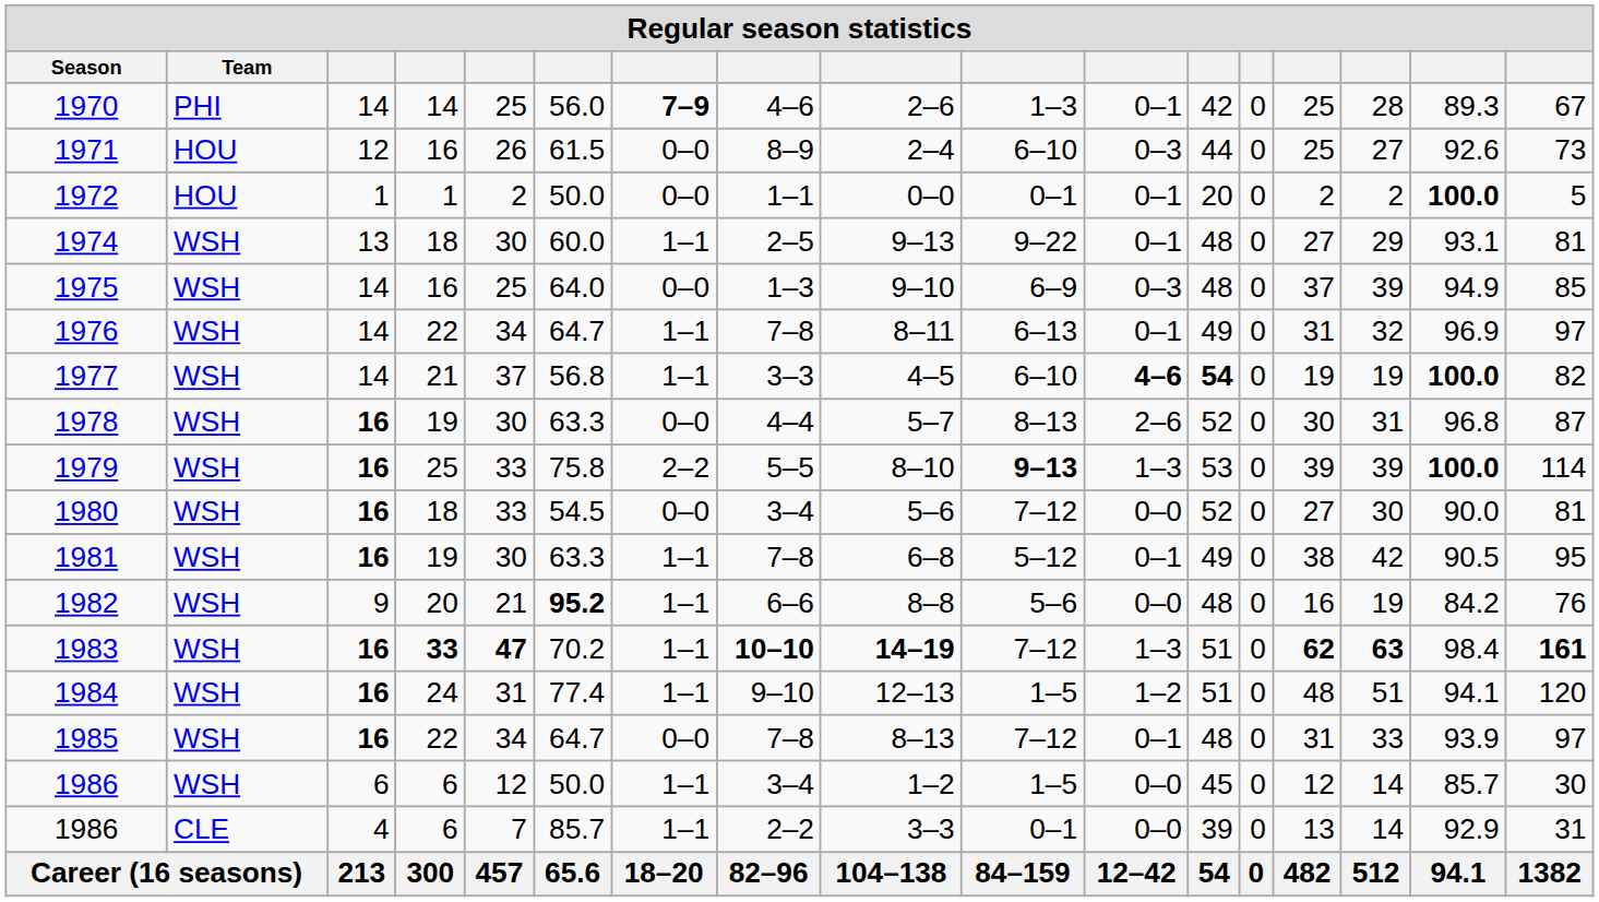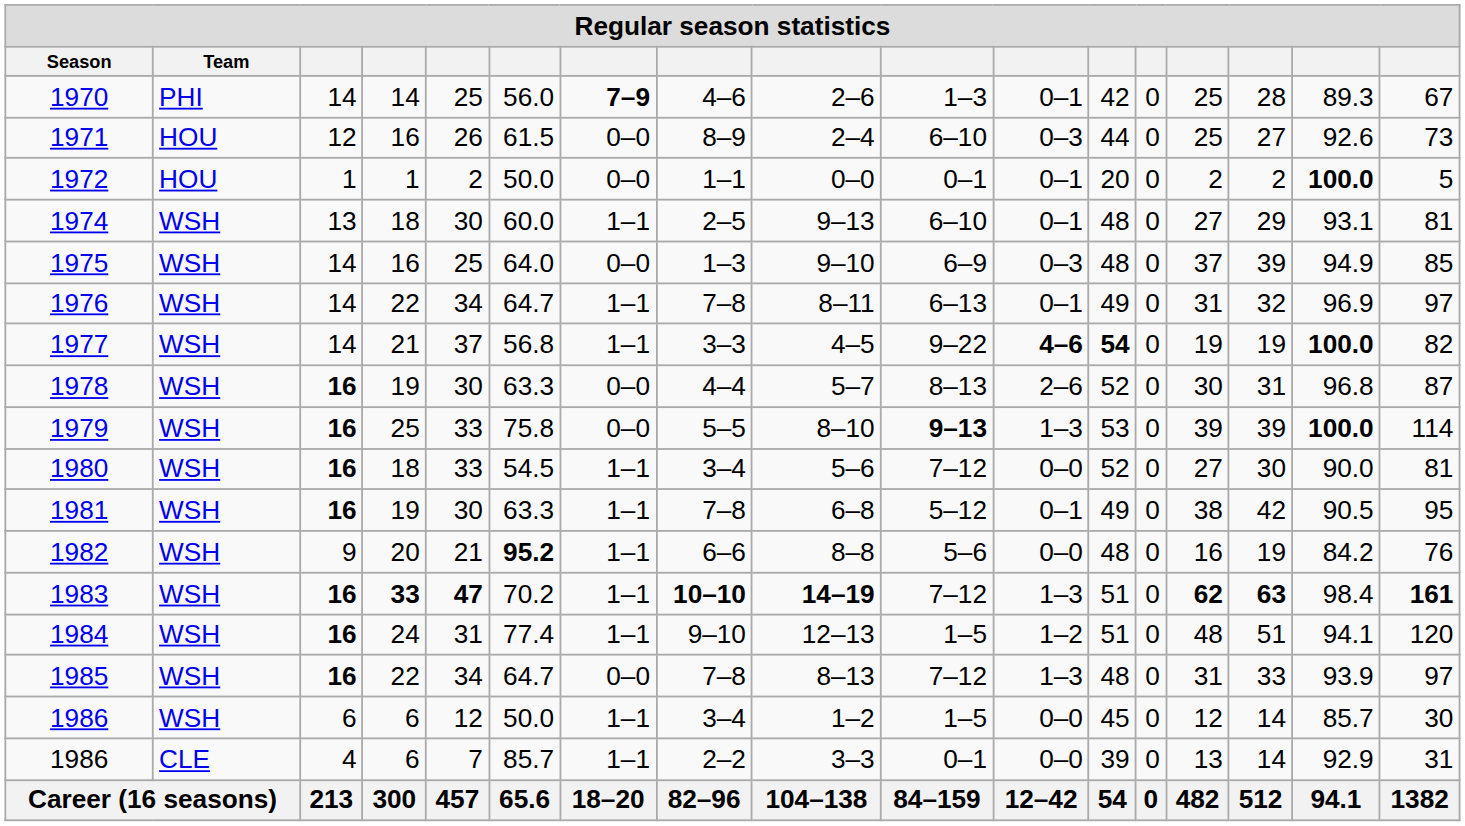 <table class="wikitable collapsible collapsed" style="margin: auto; text-align: right; font-size: 90%; width: 800px;">
 <tr>
 <th style="background:#DCDCDC;" colspan="17">Regular season statistics</th>
 </tr>
 <tr style="font-size:x-small;">
 <th>Season</th>
 <th>Team</th>
 <th></th>
 <th></th>
 <th></th>
 <th></th>
 <th></th>
 <th></th>
 <th></th>
 <th></th>
 <th></th>
 <th></th>
 <th></th>
 <th></th>
 <th></th>
 <th></th>
 <th></th>
 </tr>
 <tr>
 <td style="text-align:center;"><a href='#'>1970</a></td>
 <td style="text-align:left; white-space:nowrap;"><a href='#'>PHI</a></td>
 <td>14</td>
 <td>14</td>
 <td>25</td>
 <td>56.0</td>
 <td><strong>7–9</strong></td>
 <td>4–6</td>
 <td>2–6</td>
 <td>1–3</td>
 <td>0–1</td>
 <td>42</td>
 <td>0</td>
 <td>25</td>
 <td>28</td>
 <td>89.3</td>
 <td>67</td>
 </tr>
 <tr>
 <td style="text-align:center;"><a href='#'>1971</a></td>
 <td style="text-align:left; white-space:nowrap;"><a href='#'>HOU</a></td>
 <td>12</td>
 <td>16</td>
 <td>26</td>
 <td>61.5</td>
 <td>0–0</td>
 <td>8–9</td>
 <td>2–4</td>
 <td>6–10</td>
 <td>0–3</td>
 <td>44</td>
 <td>0</td>
 <td>25</td>
 <td>27</td>
 <td>92.6</td>
 <td>73</td>
 </tr>
 <tr>
 <td style="text-align:center;"><a href='#'>1972</a></td>
 <td style="text-align:left; white-space:nowrap;"><a href='#'>HOU</a></td>
 <td>1</td>
 <td>1</td>
 <td>2</td>
 <td>50.0</td>
 <td>0–0</td>
 <td>1–1</td>
 <td>0–0</td>
 <td>0–1</td>
 <td>0–1</td>
 <td>20</td>
 <td>0</td>
 <td>2</td>
 <td>2</td>
 <td><strong>100.0</strong></td>
 <td>5</td>
 </tr>
 <tr>
 <td style="text-align:center;"><a href='#'>1974</a></td>
 <td style="text-align:left; white-space:nowrap;"><a href='#'>WSH</a></td>
 <td>13</td>
 <td>18</td>
 <td>30</td>
 <td>60.0</td>
 <td>1–1</td>
 <td>2–5</td>
 <td>9–13</td>
-<td>9–22</td>
+<td>6–10</td>
 <td>0–1</td>
 <td>48</td>
 <td>0</td>
 <td>27</td>
 <td>29</td>
 <td>93.1</td>
 <td>81</td>
 </tr>
 <tr>
 <td style="text-align:center;"><a href='#'>1975</a></td>
 <td style="text-align:left; white-space:nowrap;"><a href='#'>WSH</a></td>
 <td>14</td>
 <td>16</td>
 <td>25</td>
 <td>64.0</td>
 <td>0–0</td>
 <td>1–3</td>
 <td>9–10</td>
 <td>6–9</td>
 <td>0–3</td>
 <td>48</td>
 <td>0</td>
 <td>37</td>
 <td>39</td>
 <td>94.9</td>
 <td>85</td>
 </tr>
 <tr>
 <td style="text-align:center;"><a href='#'>1976</a></td>
 <td style="text-align:left; white-space:nowrap;"><a href='#'>WSH</a></td>
 <td>14</td>
 <td>22</td>
 <td>34</td>
 <td>64.7</td>
 <td>1–1</td>
 <td>7–8</td>
 <td>8–11</td>
 <td>6–13</td>
 <td>0–1</td>
 <td>49</td>
 <td>0</td>
 <td>31</td>
 <td>32</td>
 <td>96.9</td>
 <td>97</td>
 </tr>
 <tr>
 <td style="text-align:center;"><a href='#'>1977</a></td>
 <td style="text-align:left; white-space:nowrap;"><a href='#'>WSH</a></td>
 <td>14</td>
 <td>21</td>
 <td>37</td>
 <td>56.8</td>
 <td>1–1</td>
 <td>3–3</td>
 <td>4–5</td>
-<td>6–10</td>
+<td>9–22</td>
 <td><strong>4–6</strong></td>
 <td><strong>54</strong></td>
 <td>0</td>
 <td>19</td>
 <td>19</td>
 <td><strong>100.0</strong></td>
 <td>82</td>
 </tr>
 <tr>
 <td style="text-align:center;"><a href='#'>1978</a></td>
 <td style="text-align:left; white-space:nowrap;"><a href='#'>WSH</a></td>
 <td><strong>16</strong></td>
 <td>19</td>
 <td>30</td>
 <td>63.3</td>
 <td>0–0</td>
 <td>4–4</td>
 <td>5–7</td>
 <td>8–13</td>
 <td>2–6</td>
 <td>52</td>
 <td>0</td>
 <td>30</td>
 <td>31</td>
 <td>96.8</td>
 <td>87</td>
 </tr>
 <tr>
 <td style="text-align:center;"><a href='#'>1979</a></td>
 <td style="text-align:left; white-space:nowrap;"><a href='#'>WSH</a></td>
 <td><strong>16</strong></td>
 <td>25</td>
 <td>33</td>
 <td>75.8</td>
-<td>2–2</td>
+<td>0–0</td>
 <td>5–5</td>
 <td>8–10</td>
 <td><strong>9–13</strong></td>
 <td>1–3</td>
 <td>53</td>
 <td>0</td>
 <td>39</td>
 <td>39</td>
 <td><strong>100.0</strong></td>
 <td>114</td>
 </tr>
 <tr>
 <td style="text-align:center;"><a href='#'>1980</a></td>
 <td style="text-align:left; white-space:nowrap;"><a href='#'>WSH</a></td>
 <td><strong>16</strong></td>
 <td>18</td>
 <td>33</td>
 <td>54.5</td>
-<td>0–0</td>
+<td>1–1</td>
 <td>3–4</td>
 <td>5–6</td>
 <td>7–12</td>
 <td>0–0</td>
 <td>52</td>
 <td>0</td>
 <td>27</td>
 <td>30</td>
 <td>90.0</td>
 <td>81</td>
 </tr>
 <tr>
 <td style="text-align:center;"><a href='#'>1981</a></td>
 <td style="text-align:left; white-space:nowrap;"><a href='#'>WSH</a></td>
 <td><strong>16</strong></td>
 <td>19</td>
 <td>30</td>
 <td>63.3</td>
 <td>1–1</td>
 <td>7–8</td>
 <td>6–8</td>
 <td>5–12</td>
 <td>0–1</td>
 <td>49</td>
 <td>0</td>
 <td>38</td>
 <td>42</td>
 <td>90.5</td>
 <td>95</td>
 </tr>
 <tr>
 <td style="text-align:center;"><a href='#'>1982</a></td>
 <td style="text-align:left; white-space:nowrap;"><a href='#'>WSH</a></td>
 <td>9</td>
 <td>20</td>
 <td>21</td>
 <td><strong>95.2</strong></td>
 <td>1–1</td>
 <td>6–6</td>
 <td>8–8</td>
 <td>5–6</td>
 <td>0–0</td>
 <td>48</td>
 <td>0</td>
 <td>16</td>
 <td>19</td>
 <td>84.2</td>
 <td>76</td>
 </tr>
 <tr>
 <td style="text-align:center;"><a href='#'>1983</a></td>
 <td style="text-align:left; white-space:nowrap;"><a href='#'>WSH</a></td>
 <td><strong>16</strong></td>
 <td><strong>33</strong></td>
 <td><strong>47</strong></td>
 <td>70.2</td>
 <td>1–1</td>
 <td><strong>10–10</strong></td>
 <td><strong>14–19</strong></td>
 <td>7–12</td>
 <td>1–3</td>
 <td>51</td>
 <td>0</td>
 <td><strong>62</strong></td>
 <td><strong>63</strong></td>
 <td>98.4</td>
 <td><strong>161</strong></td>
 </tr>
 <tr>
 <td style="text-align:center;"><a href='#'>1984</a></td>
 <td style="text-align:left; white-space:nowrap;"><a href='#'>WSH</a></td>
 <td><strong>16</strong></td>
 <td>24</td>
 <td>31</td>
 <td>77.4</td>
 <td>1–1</td>
 <td>9–10</td>
 <td>12–13</td>
 <td>1–5</td>
 <td>1–2</td>
 <td>51</td>
 <td>0</td>
 <td>48</td>
 <td>51</td>
 <td>94.1</td>
 <td>120</td>
 </tr>
 <tr>
 <td style="text-align:center;"><a href='#'>1985</a></td>
 <td style="text-align:left; white-space:nowrap;"><a href='#'>WSH</a></td>
 <td><strong>16</strong></td>
 <td>22</td>
 <td>34</td>
 <td>64.7</td>
 <td>0–0</td>
 <td>7–8</td>
 <td>8–13</td>
 <td>7–12</td>
-<td>0–1</td>
+<td>1–3</td>
 <td>48</td>
 <td>0</td>
 <td>31</td>
 <td>33</td>
 <td>93.9</td>
 <td>97</td>
 </tr>
 <tr>
 <td style="text-align:center;"><a href='#'>1986</a></td>
 <td style="text-align:left; white-space:nowrap;"><a href='#'>WSH</a></td>
 <td>6</td>
 <td>6</td>
 <td>12</td>
 <td>50.0</td>
 <td>1–1</td>
 <td>3–4</td>
 <td>1–2</td>
 <td>1–5</td>
 <td>0–0</td>
 <td>45</td>
 <td>0</td>
 <td>12</td>
 <td>14</td>
 <td>85.7</td>
 <td>30</td>
 </tr>
 <tr>
 <td style="text-align:center;">1986</td>
 <td style="text-align:left; white-space:nowrap;"><a href='#'>CLE</a></td>
 <td>4</td>
 <td>6</td>
 <td>7</td>
 <td>85.7</td>
 <td>1–1</td>
 <td>2–2</td>
 <td>3–3</td>
 <td>0–1</td>
 <td>0–0</td>
 <td>39</td>
 <td>0</td>
 <td>13</td>
 <td>14</td>
 <td>92.9</td>
 <td>31</td>
 </tr>
 <tr>
 <th colspan="2">Career (16 seasons)</th>
 <th>213</th>
 <th>300</th>
 <th>457</th>
 <th>65.6</th>
 <th>18–20</th>
 <th>82–96</th>
 <th>104–138</th>
 <th>84–159</th>
 <th>12–42</th>
 <th>54</th>
 <th>0</th>
 <th>482</th>
 <th>512</th>
 <th>94.1</th>
 <th>1382</th>
 </tr>
 </table>
